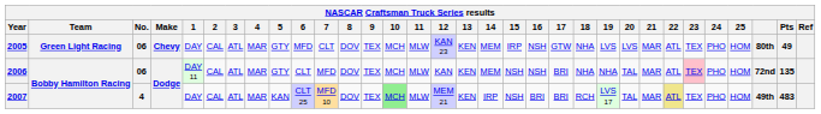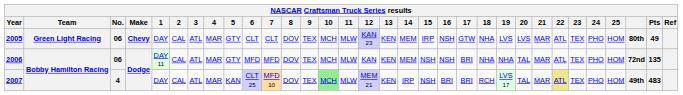 <table class="wikitable" style="text-align:center; font-size:75%">
 <tr>
 <th colspan=45><a href='#'>NASCAR</a> <a href='#'>Craftsman Truck Series</a> results</th>
 </tr>
 <tr>
 <th>Year</th>
 <th>Team</th>
 <th>No.</th>
 <th>Make</th>
 <th>1</th>
 <th>2</th>
 <th>3</th>
 <th>4</th>
 <th>5</th>
 <th>6</th>
 <th>7</th>
 <th>8</th>
 <th>9</th>
 <th>10</th>
 <th>11</th>
 <th>12</th>
 <th>13</th>
 <th>14</th>
 <th>15</th>
 <th>16</th>
 <th>17</th>
 <th>18</th>
 <th>19</th>
 <th>20</th>
 <th>21</th>
 <th>22</th>
 <th>23</th>
 <th>24</th>
 <th>25</th>
 <th></th>
 <th>Pts</th>
 <th>Ref</th>
 </tr>
 <tr>
 <th><a href='#'>2005</a></th>
 <th><a href='#'>Green Light Racing</a></th>
 <th>06</th>
 <th><a href='#'>Chevy</a></th>
 <td><a href='#'>DAY</a></td>
 <td><a href='#'>CAL</a></td>
 <td><a href='#'>ATL</a></td>
 <td><a href='#'>MAR</a></td>
 <td><a href='#'>GTY</a></td>
-<td><a href='#'>MFD</a></td>
+<td><a href='#'>CLT</a></td>
 <td><a href='#'>CLT</a></td>
 <td><a href='#'>DOV</a></td>
 <td><a href='#'>TEX</a></td>
 <td><a href='#'>MCH</a></td>
 <td><a href='#'>MLW</a></td>
 <td style="background:#CFCFFF;"><a href='#'>KAN</a><br><small>23</small></td>
 <td><a href='#'>KEN</a></td>
 <td><a href='#'>MEM</a></td>
 <td><a href='#'>IRP</a></td>
 <td><a href='#'>NSH</a></td>
 <td><a href='#'>GTW</a></td>
 <td><a href='#'>NHA</a></td>
 <td><a href='#'>LVS</a></td>
 <td><a href='#'>LVS</a></td>
 <td><a href='#'>MAR</a></td>
 <td><a href='#'>ATL</a></td>
 <td><a href='#'>TEX</a></td>
 <td><a href='#'>PHO</a></td>
 <td><a href='#'>HOM</a></td>
 <th>80th</th>
 <th>49</th>
 <th></th>
 </tr>
 <tr>
 <th><a href='#'>2006</a></th>
 <th rowspan=2><a href='#'>Bobby Hamilton Racing</a></th>
 <th>06</th>
 <th rowspan=2><a href='#'>Dodge</a></th>
 <td style="background:#DFFFDF;"><a href='#'>DAY</a><br><small>11</small></td>
 <td><a href='#'>CAL</a></td>
 <td><a href='#'>ATL</a></td>
 <td><a href='#'>MAR</a></td>
 <td><a href='#'>GTY</a></td>
-<td><a href='#'>CLT</a></td>
+<td><a href='#'>MFD</a></td>
 <td><a href='#'>MFD</a></td>
 <td><a href='#'>DOV</a></td>
 <td><a href='#'>TEX</a></td>
 <td><a href='#'>MCH</a></td>
 <td><a href='#'>MLW</a></td>
 <td><a href='#'>KAN</a></td>
 <td><a href='#'>KEN</a></td>
 <td><a href='#'>MEM</a></td>
 <td><a href='#'>NSH</a></td>
 <td><a href='#'>NSH</a></td>
 <td><a href='#'>BRI</a></td>
 <td><a href='#'>NHA</a></td>
 <td><a href='#'>NHA</a></td>
 <td><a href='#'>TAL</a></td>
 <td><a href='#'>MAR</a></td>
 <td><a href='#'>ATL</a></td>
-<td style="background: pink;"><a href='#'>TEX</a></td>
+<td><a href='#'>TEX</a></td>
 <td><a href='#'>PHO</a></td>
 <td><a href='#'>HOM</a></td>
 <th>72nd</th>
 <th>135</th>
 <th></th>
 </tr>
 <tr>
 <th><a href='#'>2007</a></th>
 <th>4</th>
 <td><a href='#'>DAY</a></td>
 <td><a href='#'>CAL</a></td>
 <td><a href='#'>ATL</a></td>
 <td><a href='#'>MAR</a></td>
 <td><a href='#'>KAN</a></td>
 <td style="background:#CFCFFF;"><a href='#'>CLT</a><br><small>25</small></td>
 <td style="background:#FFDF9F;"><a href='#'>MFD</a><br><small>10</small></td>
 <td><a href='#'>DOV</a></td>
 <td><a href='#'>TEX</a></td>
 <td style="background: lightgreen;"><a href='#'>MCH</a></td>
 <td><a href='#'>MLW</a></td>
 <td style="background:#CFCFFF;"><a href='#'>MEM</a><br><small>21</small></td>
 <td><a href='#'>KEN</a></td>
 <td><a href='#'>IRP</a></td>
 <td><a href='#'>NSH</a></td>
 <td><a href='#'>BRI</a></td>
 <td><a href='#'>BRI</a></td>
 <td><a href='#'>RCH</a></td>
 <td style="background:#DFFFDF;"><a href='#'>LVS</a><br><small>17</small></td>
 <td><a href='#'>TAL</a></td>
 <td><a href='#'>MAR</a></td>
 <td style="background: khaki;"><a href='#'>ATL</a></td>
 <td><a href='#'>TEX</a></td>
 <td><a href='#'>PHO</a></td>
 <td><a href='#'>HOM</a></td>
 <th>49th</th>
 <th>483</th>
 <th></th>
 </tr>
 </table>
